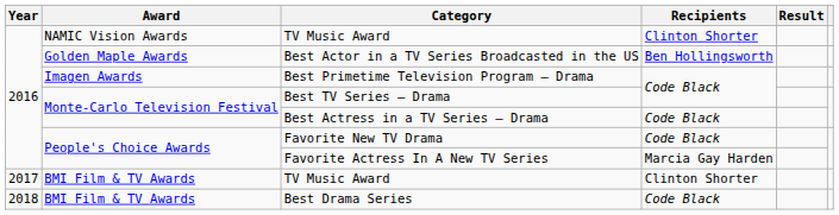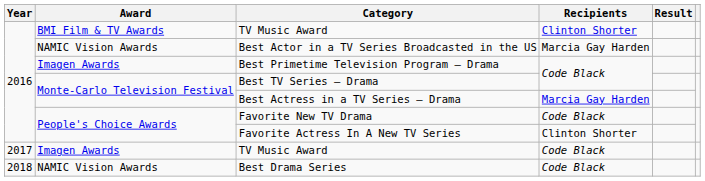 <table class="wikitable plainrowheaders sortable">
 <tr>
 <th>Year</th>
 <th scope="col">Award</th>
 <th scope="col">Category</th>
 <th scope="col">Recipients</th>
 <th scope="col">Result</th>
 <th class="unsortable" scope="col"></th>
 </tr>
 <tr>
 <td rowspan="7">2016</td>
-<td>NAMIC Vision Awards</td>
+<td scope="row"><a href='#'>BMI Film & TV Awards</a></td>
 <td>TV Music Award</td>
 <td><a href='#'>Clinton Shorter</a></td>
 <td></td>
 <td></td>
 </tr>
 <tr>
-<td><a href='#'>Golden Maple Awards</a></td>
+<td>NAMIC Vision Awards</td>
 <td>Best Actor in a TV Series Broadcasted in the US</td>
-<td><a href='#'>Ben Hollingsworth</a></td>
+<td>Marcia Gay Harden</td>
 <td></td>
 <td></td>
 </tr>
 <tr>
 <td><a href='#'>Imagen Awards</a></td>
 <td>Best Primetime Television Program – Drama</td>
 <td rowspan="2"><em>Code Black</em></td>
 <td></td>
 <td></td>
 </tr>
 <tr>
 <td rowspan="2"><a href='#'>Monte-Carlo Television Festival</a></td>
 <td>Best TV Series – Drama</td>
 <td></td>
 <td rowspan="2"></td>
 </tr>
 <tr>
 <td>Best Actress in a TV Series – Drama</td>
-<td><em>Code Black</em></td>
+<td><a href='#'>Marcia Gay Harden</a></td>
 <td></td>
 </tr>
 <tr>
 <td rowspan="2"><a href='#'>People's Choice Awards</a></td>
 <td>Favorite New TV Drama</td>
 <td><em>Code Black</em></td>
 <td></td>
 <td rowspan="2"></td>
 </tr>
 <tr>
 <td>Favorite Actress In A New TV Series</td>
-<td>Marcia Gay Harden</td>
+<td>Clinton Shorter</td>
 <td></td>
 </tr>
 <tr>
 <td>2017</td>
-<td><a href='#'>BMI Film & TV Awards</a></td>
+<td><a href='#'>Imagen Awards</a></td>
 <td>TV Music Award</td>
-<td>Clinton Shorter</td>
+<td><em>Code Black</em></td>
 <td></td>
 <td></td>
 </tr>
 <tr>
 <td>2018</td>
-<td scope="row"><a href='#'>BMI Film & TV Awards</a></td>
+<td>NAMIC Vision Awards</td>
 <td>Best Drama Series</td>
 <td><em>Code Black</em></td>
 <td></td>
 <td></td>
 </tr>
 </table>
